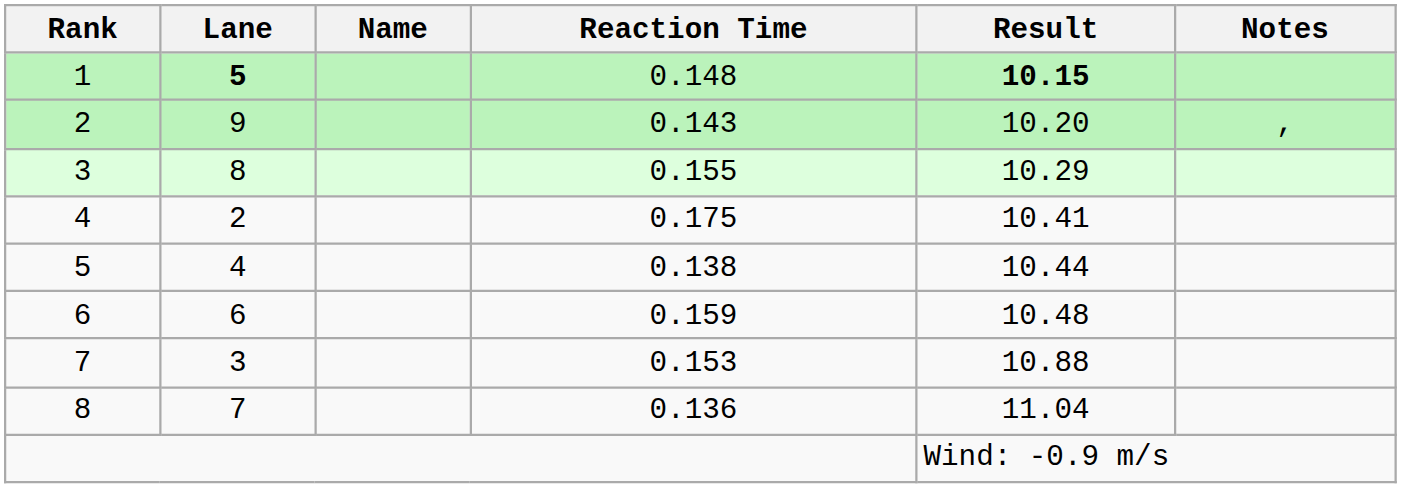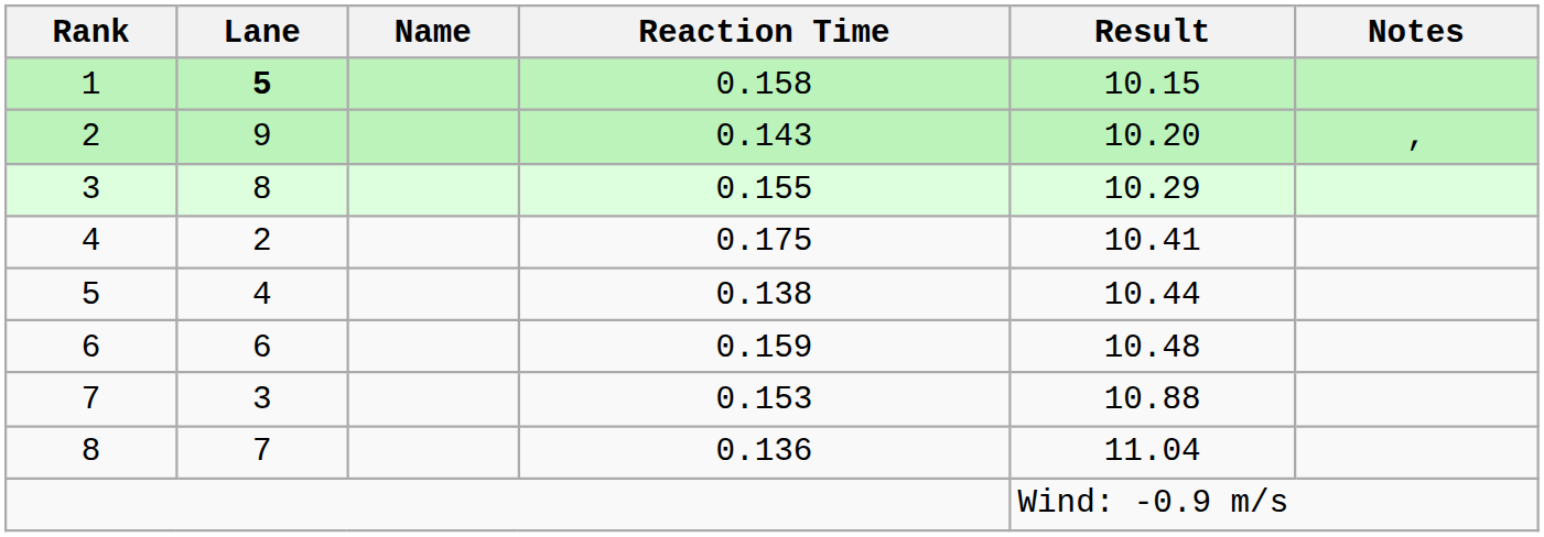 <table class="wikitable sortable" style="text-align:center;width: 70%">
 <tr>
 <th>Rank</th>
 <th>Lane</th>
 <th>Name</th>
 <th>Reaction Time</th>
 <th>Result</th>
 <th>Notes</th>
 </tr>
 <tr bgcolor=bbf3bb>
 <td>1</td>
 <td><strong>5</strong></td>
 <td align="left"></td>
-<td>0.148</td>
-<td><strong>10.15</strong></td>
+<td>0.158</td>
+<td>10.15</td>
 <td></td>
 </tr>
 <tr bgcolor=bbf3bb>
 <td>2</td>
 <td>9</td>
 <td align="left"></td>
 <td>0.143</td>
 <td>10.20</td>
 <td>, </td>
 </tr>
 <tr bgcolor=ddffdd>
 <td>3</td>
 <td>8</td>
 <td align="left"></td>
 <td>0.155</td>
 <td>10.29</td>
 <td></td>
 </tr>
 <tr>
 <td>4</td>
 <td>2</td>
 <td align="left"></td>
 <td>0.175</td>
 <td>10.41</td>
 <td></td>
 </tr>
 <tr>
 <td>5</td>
 <td>4</td>
 <td align="left"></td>
 <td>0.138</td>
 <td>10.44</td>
 <td></td>
 </tr>
 <tr>
 <td>6</td>
 <td>6</td>
 <td align="left"></td>
 <td>0.159</td>
 <td>10.48</td>
 <td></td>
 </tr>
 <tr>
 <td>7</td>
 <td>3</td>
 <td align="left"></td>
 <td>0.153</td>
 <td>10.88</td>
 <td></td>
 </tr>
 <tr>
 <td>8</td>
 <td>7</td>
 <td align="left"></td>
 <td>0.136</td>
 <td>11.04</td>
 <td></td>
 </tr>
 <tr class="sortbottom">
 <td colspan=4></td>
 <td colspan="2" style="text-align:left;">Wind: -0.9 m/s</td>
 </tr>
 </table>
